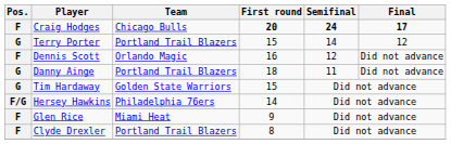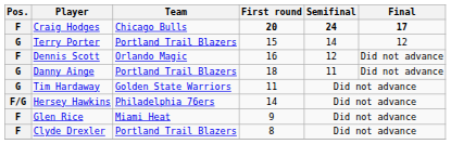 <table class="wikitable">
 <tr>
 <th>Pos.</th>
 <th>Player</th>
 <th>Team</th>
 <th>First round</th>
 <th>Semifinal</th>
 <th>Final</th>
 </tr>
 <tr>
 <th>F</th>
 <td><a href='#'>Craig Hodges</a></td>
 <td><a href='#'>Chicago Bulls</a></td>
 <td align = center><strong>20</strong></td>
 <td align = center><strong>24</strong></td>
 <td align = center><strong>17</strong></td>
 </tr>
 <tr>
 <th>G</th>
 <td><a href='#'>Terry Porter</a></td>
 <td><a href='#'>Portland Trail Blazers</a></td>
 <td align = center>15</td>
 <td align = center>14</td>
 <td align = center>12</td>
 </tr>
 <tr>
 <th>F</th>
 <td><a href='#'>Dennis Scott</a></td>
 <td><a href='#'>Orlando Magic</a></td>
 <td align = center>16</td>
 <td align = center>12</td>
 <td align = center>Did not advance</td>
 </tr>
 <tr>
 <th>G</th>
 <td><a href='#'>Danny Ainge</a></td>
 <td><a href='#'>Portland Trail Blazers</a></td>
 <td align = center>18</td>
 <td align = center>11</td>
 <td align = center>Did not advance</td>
 </tr>
 <tr>
 <th>G</th>
 <td><a href='#'>Tim Hardaway</a></td>
 <td><a href='#'>Golden State Warriors</a></td>
-<td align   = center>15</td>
+<td align   = center>11</td>
 <td colspan = 2 align=center>Did not advance</td>
 </tr>
 <tr>
 <th>F/G</th>
 <td><a href='#'>Hersey Hawkins</a></td>
 <td><a href='#'>Philadelphia 76ers</a></td>
 <td align   = center>14</td>
 <td colspan = 2 align=center>Did not advance</td>
 </tr>
 <tr>
 <th>F</th>
 <td><a href='#'>Glen Rice</a></td>
 <td><a href='#'>Miami Heat</a></td>
 <td align   = center>9</td>
 <td colspan = 2 align=center>Did not advance</td>
 </tr>
 <tr>
 <th>F</th>
 <td><a href='#'>Clyde Drexler</a></td>
 <td><a href='#'>Portland Trail Blazers</a></td>
 <td align   = center>8</td>
 <td colspan = 2 align=center>Did not advance</td>
 </tr>
 <tr>
 </tr>
 </table>
